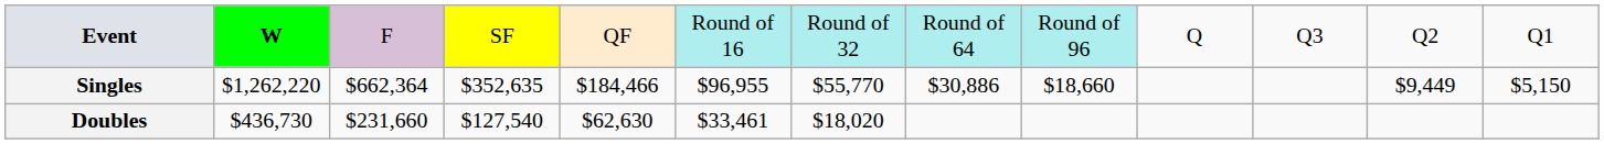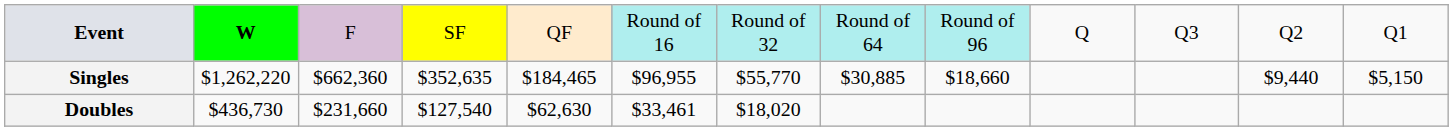 <table class=wikitable style=font-size:90%;text-align:center>
 <tr>
 <td style="width:130px; background:#dfe2e9;"><strong>Event</strong></td>
 <td style="width:69px; background:lime;"><strong>W</strong></td>
 <td style="width:69px; background:thistle;">F</td>
 <td style="width:69px; background:#ff0;">SF</td>
 <td style="width:69px; background:#ffebcd;">QF</td>
 <td style="width:69px; background:#afeeee;">Round of 16</td>
 <td style="width:69px; background:#afeeee;">Round of 32</td>
 <td style="width:69px; background:#afeeee;">Round of 64</td>
 <td style="width:69px; background:#afeeee;">Round of 96</td>
 <td width=69>Q</td>
 <td width=69>Q3</td>
 <td width=69>Q2</td>
 <td width=69>Q1</td>
 </tr>
 <tr>
 <th style=background:#f3f3f3>Singles</th>
 <td>$1,262,220</td>
-<td>$662,364</td>
+<td>$662,360</td>
 <td>$352,635</td>
-<td>$184,466</td>
+<td>$184,465</td>
 <td>$96,955</td>
 <td>$55,770</td>
-<td>$30,886</td>
+<td>$30,885</td>
 <td>$18,660</td>
 <td></td>
 <td></td>
-<td>$9,449</td>
+<td>$9,440</td>
 <td>$5,150</td>
 </tr>
 <tr>
 <th style=background:#f3f3f3>Doubles</th>
 <td>$436,730</td>
 <td>$231,660</td>
 <td>$127,540</td>
 <td>$62,630</td>
 <td>$33,461</td>
 <td>$18,020</td>
 <td></td>
 <td></td>
 <td></td>
 <td></td>
 <td></td>
 <td></td>
 </tr>
 </table>
